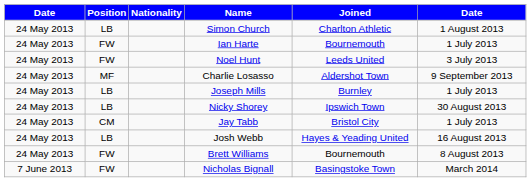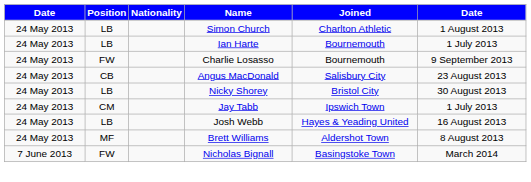 <table class="wikitable" style="text-align:center; font-size:90%">
 <tr>
 <th style="background:#00f; color:white; width:110px;">Date</th>
 <th style="background:#00f; color:white; width:55px;">Position</th>
 <th style="background:#00f; color:white; width:55px;">Nationality</th>
 <th style="background:#00f; color:white; width:150px;">Name</th>
 <th style="background:#00f; color:white; width:175px;">Joined</th>
 <th style="background:#00f; color:white; width:150px;">Date</th>
 </tr>
 <tr>
 <td>24 May 2013</td>
 <td>LB</td>
 <td></td>
 <td><a href='#'>Simon Church</a></td>
 <td><a href='#'>Charlton Athletic</a></td>
 <td>1 August 2013</td>
 </tr>
 <tr>
 <td>24 May 2013</td>
-<td>FW</td>
+<td>LB</td>
 <td></td>
 <td><a href='#'>Ian Harte</a></td>
 <td><a href='#'>Bournemouth</a></td>
 <td>1 July 2013</td>
 </tr>
 <tr>
 <td>24 May 2013</td>
 <td>FW</td>
 <td></td>
-<td><a href='#'>Noel Hunt</a></td>
-<td><a href='#'>Leeds United</a></td>
-<td>3 July 2013</td>
-</tr>
-<tr>
-<td>24 May 2013</td>
-<td>MF</td>
-<td></td>
 <td>Charlie Losasso</td>
-<td><a href='#'>Aldershot Town</a></td>
+<td>Bournemouth</td>
 <td>9 September 2013</td>
 </tr>
 <tr>
 <td>24 May 2013</td>
-<td>LB</td>
+<td>CB</td>
 <td></td>
-<td><a href='#'>Joseph Mills</a></td>
-<td><a href='#'>Burnley</a></td>
-<td>1 July 2013</td>
+<td><a href='#'>Angus MacDonald</a></td>
+<td><a href='#'>Salisbury City</a></td>
+<td>23 August 2013</td>
 </tr>
 <tr>
 <td>24 May 2013</td>
 <td>LB</td>
 <td></td>
 <td><a href='#'>Nicky Shorey</a></td>
-<td><a href='#'>Ipswich Town</a></td>
+<td><a href='#'>Bristol City</a></td>
 <td>30 August 2013</td>
 </tr>
 <tr>
 <td>24 May 2013</td>
 <td>CM</td>
 <td></td>
 <td><a href='#'>Jay Tabb</a></td>
-<td><a href='#'>Bristol City</a></td>
+<td><a href='#'>Ipswich Town</a></td>
 <td>1 July 2013</td>
 </tr>
 <tr>
 <td>24 May 2013</td>
 <td>LB</td>
 <td></td>
 <td>Josh Webb</td>
 <td><a href='#'>Hayes & Yeading United</a></td>
 <td>16 August 2013</td>
 </tr>
 <tr>
 <td>24 May 2013</td>
-<td>FW</td>
+<td>MF</td>
 <td></td>
 <td><a href='#'>Brett Williams</a></td>
-<td>Bournemouth</td>
+<td><a href='#'>Aldershot Town</a></td>
 <td>8 August 2013</td>
 </tr>
 <tr>
 <td>7 June 2013</td>
 <td>FW</td>
 <td></td>
 <td><a href='#'>Nicholas Bignall</a></td>
 <td><a href='#'>Basingstoke Town</a></td>
 <td>March 2014</td>
 </tr>
 </table>
